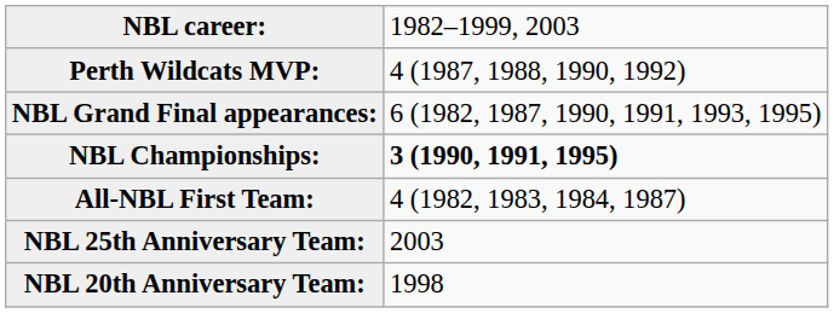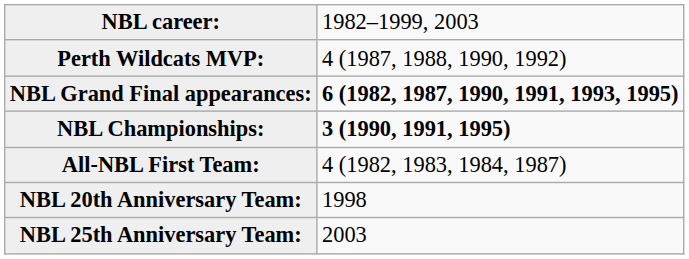 <table class="wikitable">
 <tr align=left>
 <th style="background:#efefef;">NBL career:</th>
 <td>1982–1999, 2003</td>
 </tr>
 <tr>
 <th style="background:#efefef;">Perth Wildcats MVP:</th>
 <td>4 (1987, 1988, 1990, 1992)</td>
 </tr>
 <tr align=left>
 <th style="background:#efefef;">NBL Grand Final appearances:</th>
-<td>6 (1982, 1987, 1990, 1991, 1993, 1995)</td>
+<td><strong>6 (1982, 1987, 1990, 1991, 1993, 1995)</strong></td>
 </tr>
 <tr>
 <th style="background:#efefef;">NBL Championships:</th>
 <td><strong>3 (1990, 1991, 1995)</strong></td>
 </tr>
 <tr>
 <th style="background:#efefef;">All-NBL First Team:</th>
 <td>4 (1982, 1983, 1984, 1987)</td>
 </tr>
 <tr>
+<th style="background:#efefef;">NBL 20th Anniversary Team:</th>
+<td>1998</td>
+</tr>
+<tr>
 <th style="background:#efefef;">NBL 25th Anniversary Team:</th>
 <td>2003</td>
 </tr>
-<tr>
-<th style="background:#efefef;">NBL 20th Anniversary Team:</th>
-<td>1998</td>
-</tr>
 </table>
